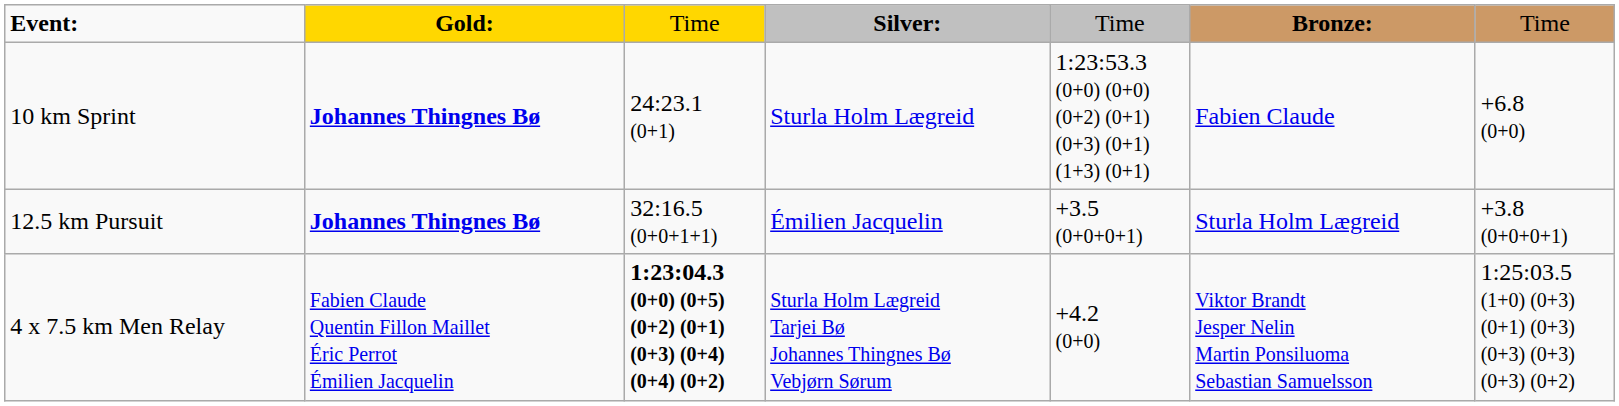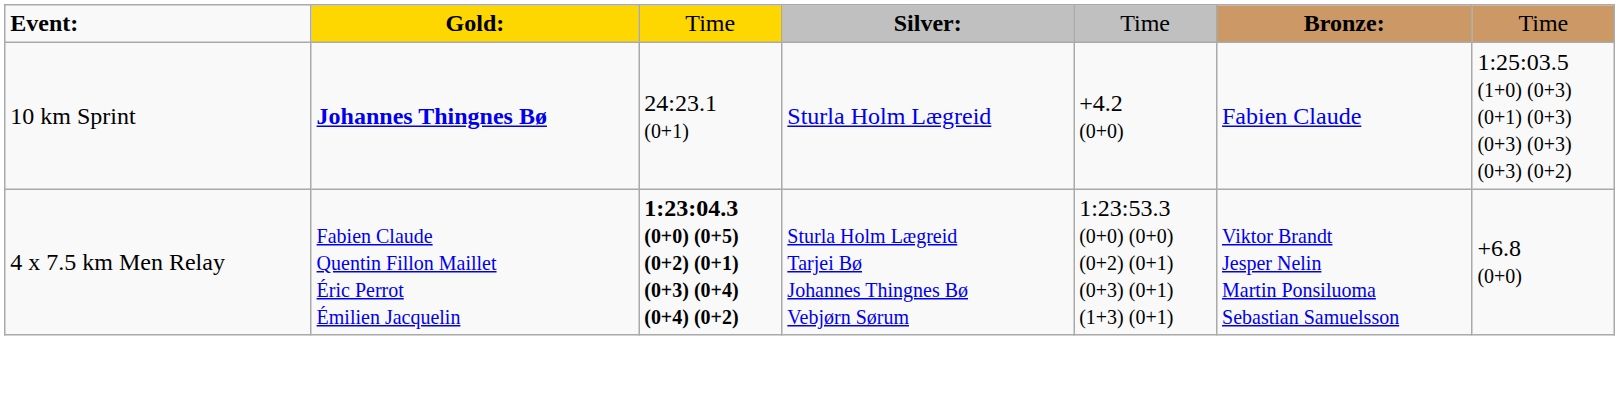 <table class="wikitable" width=85%>
 <tr>
 <td><strong>Event:</strong></td>
 <td style="text-align:center;background-color:gold;"><strong>Gold:</strong></td>
 <td style="text-align:center;background-color:gold;">Time</td>
 <td style="text-align:center;background-color:silver;"><strong>Silver:</strong></td>
 <td style="text-align:center;background-color:silver;">Time</td>
 <td style="text-align:center;background-color:#CC9966;"><strong>Bronze:</strong></td>
 <td style="text-align:center;background-color:#CC9966;">Time</td>
 </tr>
 <tr>
 <td>10 km Sprint</td>
 <td><strong><a href='#'>Johannes Thingnes Bø</a></strong><br><small></small></td>
 <td>24:23.1<br><small>(0+1)</small></td>
 <td><a href='#'>Sturla Holm Lægreid</a><br><small></small></td>
-<td>1:23:53.3<br><small>(0+0) (0+0)<br>(0+2) (0+1)<br>(0+3) (0+1)<br>(1+3) (0+1)</small></td>
+<td>+4.2<br><small>(0+0)</small></td>
 <td><a href='#'>Fabien Claude</a><br><small></small></td>
-<td>+6.8<br><small>(0+0)</small></td>
-</tr>
-<tr>
-<td>12.5 km Pursuit</td>
-<td><strong><a href='#'>Johannes Thingnes Bø</a></strong><br><small></small></td>
-<td>32:16.5<br><small>(0+0+1+1)</small></td>
-<td><a href='#'>Émilien Jacquelin</a><br><small></small></td>
-<td>+3.5<br><small>(0+0+0+1)</small></td>
-<td><a href='#'>Sturla Holm Lægreid</a><br><small></small></td>
-<td>+3.8<br><small>(0+0+0+1)</small></td>
+<td>1:25:03.5<br><small>(1+0) (0+3)<br>(0+1) (0+3)<br>(0+3) (0+3)<br>(0+3) (0+2)</small></td>
 </tr>
 <tr>
 <td>4 x 7.5 km Men Relay</td>
 <td><strong></strong><br><small><a href='#'>Fabien Claude</a><br><a href='#'>Quentin Fillon Maillet</a><br><a href='#'>Éric Perrot</a><br><a href='#'>Émilien Jacquelin</a></small></td>
 <td><strong>1:23:04.3<br><small>(0+0) (0+5)<br>(0+2) (0+1)<br>(0+3) (0+4)<br>(0+4) (0+2)</small></strong></td>
 <td><br><small><a href='#'>Sturla Holm Lægreid</a><br><a href='#'>Tarjei Bø</a><br><a href='#'>Johannes Thingnes Bø</a><br><a href='#'>Vebjørn Sørum</a></small></td>
-<td>+4.2<br><small>(0+0)</small></td>
+<td>1:23:53.3<br><small>(0+0) (0+0)<br>(0+2) (0+1)<br>(0+3) (0+1)<br>(1+3) (0+1)</small></td>
 <td><br><small><a href='#'>Viktor Brandt</a><br><a href='#'>Jesper Nelin</a><br><a href='#'>Martin Ponsiluoma</a><br><a href='#'>Sebastian Samuelsson</a></small></td>
-<td>1:25:03.5<br><small>(1+0) (0+3)<br>(0+1) (0+3)<br>(0+3) (0+3)<br>(0+3) (0+2)</small></td>
+<td>+6.8<br><small>(0+0)</small></td>
 </tr>
 </table>
